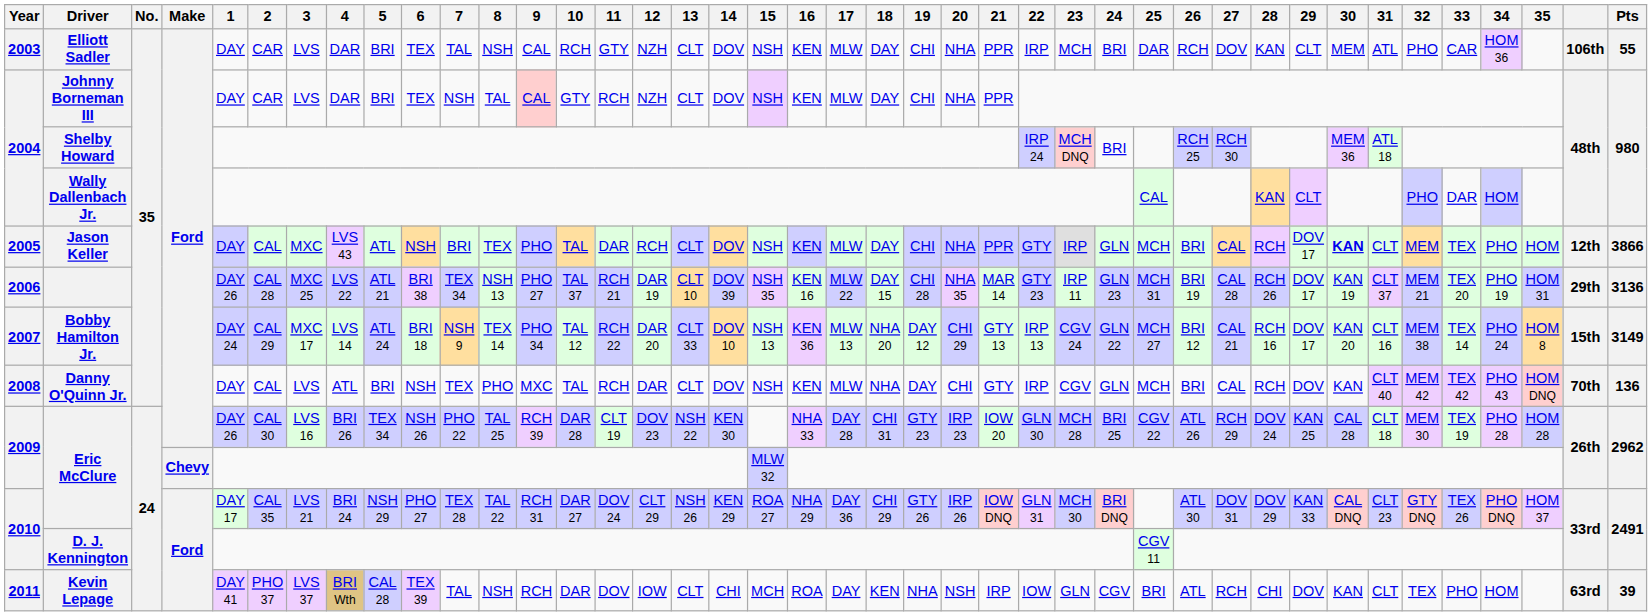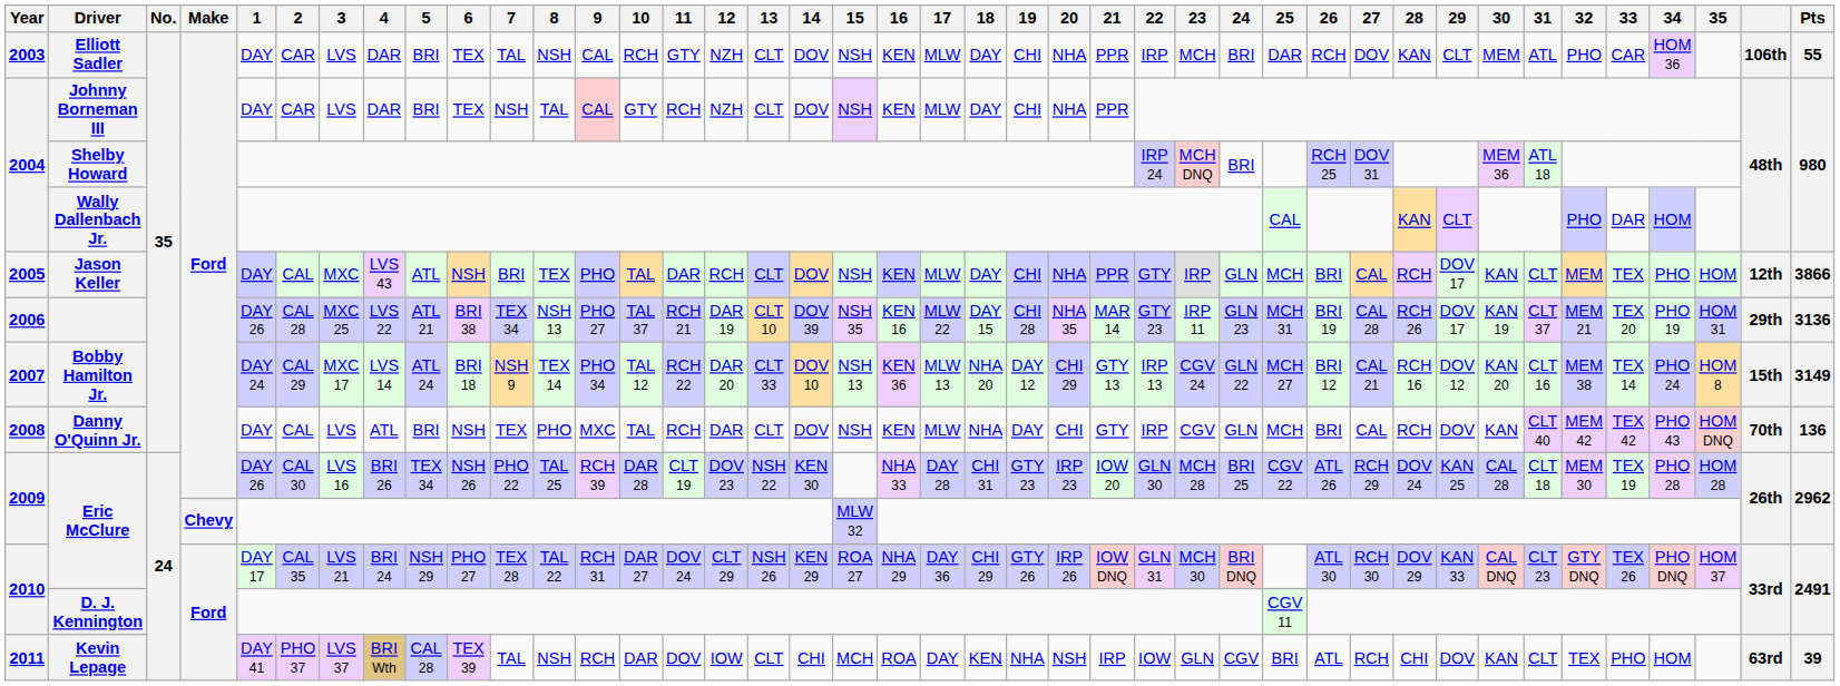 <table class="wikitable" style="text-align:center; font-size:75%">
 <tr>
 <th>Year</th>
 <th>Driver</th>
 <th>No.</th>
 <th>Make</th>
 <th>1</th>
 <th>2</th>
 <th>3</th>
 <th>4</th>
 <th>5</th>
 <th>6</th>
 <th>7</th>
 <th>8</th>
 <th>9</th>
 <th>10</th>
 <th>11</th>
 <th>12</th>
 <th>13</th>
 <th>14</th>
 <th>15</th>
 <th>16</th>
 <th>17</th>
 <th>18</th>
 <th>19</th>
 <th>20</th>
 <th>21</th>
 <th>22</th>
 <th>23</th>
 <th>24</th>
 <th>25</th>
 <th>26</th>
 <th>27</th>
 <th>28</th>
 <th>29</th>
 <th>30</th>
 <th>31</th>
 <th>32</th>
 <th>33</th>
 <th>34</th>
 <th>35</th>
 <th></th>
 <th>Pts</th>
 </tr>
 <tr>
 <th><a href='#'>2003</a></th>
 <th><a href='#'>Elliott Sadler</a></th>
 <th rowspan=8>35</th>
 <th rowspan=9><a href='#'>Ford</a></th>
 <td><a href='#'>DAY</a></td>
 <td><a href='#'>CAR</a></td>
 <td><a href='#'>LVS</a></td>
 <td><a href='#'>DAR</a></td>
 <td><a href='#'>BRI</a></td>
 <td><a href='#'>TEX</a></td>
 <td><a href='#'>TAL</a></td>
 <td><a href='#'>NSH</a></td>
 <td><a href='#'>CAL</a></td>
 <td><a href='#'>RCH</a></td>
 <td><a href='#'>GTY</a></td>
 <td><a href='#'>NZH</a></td>
 <td><a href='#'>CLT</a></td>
 <td><a href='#'>DOV</a></td>
 <td><a href='#'>NSH</a></td>
 <td><a href='#'>KEN</a></td>
 <td><a href='#'>MLW</a></td>
 <td><a href='#'>DAY</a></td>
 <td><a href='#'>CHI</a></td>
 <td><a href='#'>NHA</a></td>
 <td><a href='#'>PPR</a></td>
 <td><a href='#'>IRP</a></td>
 <td><a href='#'>MCH</a></td>
 <td><a href='#'>BRI</a></td>
 <td><a href='#'>DAR</a></td>
 <td><a href='#'>RCH</a></td>
 <td><a href='#'>DOV</a></td>
 <td><a href='#'>KAN</a></td>
 <td><a href='#'>CLT</a></td>
 <td><a href='#'>MEM</a></td>
 <td><a href='#'>ATL</a></td>
 <td><a href='#'>PHO</a></td>
 <td><a href='#'>CAR</a></td>
 <td style="background:#EFCFFF;"><a href='#'>HOM</a><br><small>36</small></td>
 <td></td>
 <th>106th</th>
 <th>55</th>
 </tr>
 <tr>
 <th rowspan=3><a href='#'>2004</a></th>
 <th><a href='#'>Johnny Borneman III</a></th>
 <td><a href='#'>DAY</a></td>
 <td><a href='#'>CAR</a></td>
 <td><a href='#'>LVS</a></td>
 <td><a href='#'>DAR</a></td>
 <td><a href='#'>BRI</a></td>
 <td><a href='#'>TEX</a></td>
 <td><a href='#'>NSH</a></td>
 <td><a href='#'>TAL</a></td>
 <td style="background:#FFCFCF;"><a href='#'>CAL</a><br></td>
 <td><a href='#'>GTY</a></td>
 <td><a href='#'>RCH</a></td>
 <td><a href='#'>NZH</a></td>
 <td><a href='#'>CLT</a></td>
 <td><a href='#'>DOV</a></td>
 <td style="background:#EFCFFF;"><a href='#'>NSH</a><br></td>
 <td><a href='#'>KEN</a></td>
 <td><a href='#'>MLW</a></td>
 <td><a href='#'>DAY</a></td>
 <td><a href='#'>CHI</a></td>
 <td><a href='#'>NHA</a></td>
 <td><a href='#'>PPR</a></td>
 <td colspan=14></td>
 <th rowspan=3>48th</th>
 <th rowspan=3>980</th>
 </tr>
 <tr>
 <th><a href='#'>Shelby Howard</a></th>
 <td colspan=21></td>
 <td style="background:#CFCFFF;"><a href='#'>IRP</a><br><small>24</small></td>
 <td style="background:#FFCFCF;"><a href='#'>MCH</a><br><small>DNQ</small></td>
 <td><a href='#'>BRI</a></td>
 <td></td>
 <td style="background:#CFCFFF;"><a href='#'>RCH</a><br><small>25</small></td>
-<td style="background:#CFCFFF;"><a href='#'>RCH</a><br><small>30</small></td>
+<td style="background:#CFCFFF;"><a href='#'>DOV</a><br><small>31</small></td>
 <td colspan=2></td>
 <td style="background:#EFCFFF;"><a href='#'>MEM</a><br><small>36</small></td>
 <td style="background:#DFFFDF;"><a href='#'>ATL</a><br><small>18</small></td>
 <td colspan=4></td>
 </tr>
 <tr>
 <th><a href='#'>Wally Dallenbach Jr.</a></th>
 <td colspan=24></td>
 <td style="background:#DFFFDF;"><a href='#'>CAL</a><br></td>
 <td colspan=2></td>
 <td style="background:#FFDF9F;"><a href='#'>KAN</a><br></td>
 <td style="background:#EFCFFF;"><a href='#'>CLT</a><br></td>
 <td colspan=2></td>
 <td style="background:#CFCFFF;"><a href='#'>PHO</a><br></td>
 <td><a href='#'>DAR</a></td>
 <td style="background:#CFCFFF;"><a href='#'>HOM</a><br></td>
 <td></td>
 </tr>
 <tr>
 <th><a href='#'>2005</a></th>
 <th><a href='#'>Jason Keller</a></th>
 <td style="background:#CFCFFF;"><a href='#'>DAY</a><br></td>
 <td style="background:#DFFFDF;"><a href='#'>CAL</a><br></td>
 <td style="background:#DFFFDF;"><a href='#'>MXC</a><br></td>
 <td style="background:#EFCFFF;"><a href='#'>LVS</a><br><small>43</small></td>
 <td style="background:#DFFFDF;"><a href='#'>ATL</a><br></td>
 <td style="background:#FFDF9F;"><a href='#'>NSH</a><br></td>
 <td style="background:#DFFFDF;"><a href='#'>BRI</a><br></td>
 <td style="background:#DFFFDF;"><a href='#'>TEX</a><br></td>
 <td style="background:#CFCFFF;"><a href='#'>PHO</a><br></td>
 <td style="background:#FFDF9F;"><a href='#'>TAL</a><br></td>
 <td style="background:#DFFFDF;"><a href='#'>DAR</a><br></td>
 <td style="background:#DFFFDF;"><a href='#'>RCH</a><br></td>
 <td style="background:#CFCFFF;"><a href='#'>CLT</a><br></td>
 <td style="background:#FFDF9F;"><a href='#'>DOV</a><br></td>
 <td style="background:#DFFFDF;"><a href='#'>NSH</a><br></td>
 <td style="background:#CFCFFF;"><a href='#'>KEN</a><br></td>
 <td style="background:#DFFFDF;"><a href='#'>MLW</a><br></td>
 <td style="background:#DFFFDF;"><a href='#'>DAY</a><br></td>
 <td style="background:#CFCFFF;"><a href='#'>CHI</a><br></td>
 <td style="background:#CFCFFF;"><a href='#'>NHA</a><br></td>
 <td style="background:#CFCFFF;"><a href='#'>PPR</a><br></td>
 <td style="background:#CFCFFF;"><a href='#'>GTY</a><br></td>
 <td style="background:#DFDFDF;"><a href='#'>IRP</a><br></td>
 <td style="background:#DFFFDF;"><a href='#'>GLN</a><br></td>
 <td style="background:#DFFFDF;"><a href='#'>MCH</a><br></td>
 <td style="background:#DFFFDF;"><a href='#'>BRI</a><br></td>
 <td style="background:#FFDF9F;"><a href='#'>CAL</a><br></td>
 <td style="background:#EFCFFF;"><a href='#'>RCH</a><br></td>
 <td style="background:#DFFFDF;"><a href='#'>DOV</a><br><small>17</small></td>
-<td style="background:#DFFFDF;"><strong><a href='#'>KAN</a><br></strong></td>
+<td style="background:#DFFFDF;"><a href='#'>KAN</a><br></td>
 <td style="background:#DFFFDF;"><a href='#'>CLT</a><br></td>
 <td style="background:#FFDF9F;"><a href='#'>MEM</a><br></td>
 <td style="background:#DFFFDF;"><a href='#'>TEX</a><br></td>
 <td style="background:#DFFFDF;"><a href='#'>PHO</a><br></td>
 <td style="background:#DFFFDF;"><a href='#'>HOM</a><br></td>
 <th>12th</th>
 <th>3866</th>
 </tr>
 <tr>
 <th><a href='#'>2006</a></th>
 <th></th>
 <td style="background:#CFCFFF;"><a href='#'>DAY</a><br><small>26</small></td>
 <td style="background:#CFCFFF;"><a href='#'>CAL</a><br><small>28</small></td>
 <td style="background:#CFCFFF;"><a href='#'>MXC</a><br><small>25</small></td>
 <td style="background:#CFCFFF;"><a href='#'>LVS</a><br><small>22</small></td>
 <td style="background:#CFCFFF;"><a href='#'>ATL</a><br><small>21</small></td>
 <td style="background:#EFCFFF;"><a href='#'>BRI</a><br><small>38</small></td>
 <td style="background:#CFCFFF;"><a href='#'>TEX</a><br><small>34</small></td>
 <td style="background:#DFFFDF;"><a href='#'>NSH</a><br><small>13</small></td>
 <td style="background:#CFCFFF;"><a href='#'>PHO</a><br><small>27</small></td>
 <td style="background:#CFCFFF;"><a href='#'>TAL</a><br><small>37</small></td>
 <td style="background:#CFCFFF;"><a href='#'>RCH</a><br><small>21</small></td>
 <td style="background:#DFFFDF;"><a href='#'>DAR</a><br><small>19</small></td>
 <td style="background:#FFDF9F;"><a href='#'>CLT</a><br><small>10</small></td>
 <td style="background:#CFCFFF;"><a href='#'>DOV</a><br><small>39</small></td>
 <td style="background:#EFCFFF;"><a href='#'>NSH</a><br><small>35</small></td>
 <td style="background:#DFFFDF;"><a href='#'>KEN</a><br><small>16</small></td>
 <td style="background:#CFCFFF;"><a href='#'>MLW</a><br><small>22</small></td>
 <td style="background:#DFFFDF;"><a href='#'>DAY</a><br><small>15</small></td>
 <td style="background:#CFCFFF;"><a href='#'>CHI</a><br><small>28</small></td>
 <td style="background:#EFCFFF;"><a href='#'>NHA</a><br><small>35</small></td>
 <td style="background:#DFFFDF;"><a href='#'>MAR</a><br><small>14</small></td>
 <td style="background:#CFCFFF;"><a href='#'>GTY</a><br><small>23</small></td>
 <td style="background:#DFFFDF;"><a href='#'>IRP</a><br><small>11</small></td>
 <td style="background:#CFCFFF;"><a href='#'>GLN</a><br><small>23</small></td>
 <td style="background:#CFCFFF;"><a href='#'>MCH</a><br><small>31</small></td>
 <td style="background:#DFFFDF;"><a href='#'>BRI</a><br><small>19</small></td>
 <td style="background:#CFCFFF;"><a href='#'>CAL</a><br><small>28</small></td>
 <td style="background:#CFCFFF;"><a href='#'>RCH</a><br><small>26</small></td>
 <td style="background:#DFFFDF;"><a href='#'>DOV</a><br><small>17</small></td>
 <td style="background:#DFFFDF;"><a href='#'>KAN</a><br><small>19</small></td>
 <td style="background:#EFCFFF;"><a href='#'>CLT</a><br><small>37</small></td>
 <td style="background:#CFCFFF;"><a href='#'>MEM</a><br><small>21</small></td>
 <td style="background:#DFFFDF;"><a href='#'>TEX</a><br><small>20</small></td>
 <td style="background:#DFFFDF;"><a href='#'>PHO</a><br><small>19</small></td>
 <td style="background:#CFCFFF;"><a href='#'>HOM</a><br><small>31</small></td>
 <th>29th</th>
 <th>3136</th>
 </tr>
 <tr>
 <th><a href='#'>2007</a></th>
 <th><a href='#'>Bobby Hamilton Jr.</a></th>
 <td style="background:#CFCFFF;"><a href='#'>DAY</a><br><small>24</small></td>
 <td style="background:#CFCFFF;"><a href='#'>CAL</a><br><small>29</small></td>
 <td style="background:#DFFFDF;"><a href='#'>MXC</a><br><small>17</small></td>
 <td style="background:#DFFFDF;"><a href='#'>LVS</a><br><small>14</small></td>
 <td style="background:#CFCFFF;"><a href='#'>ATL</a><br><small>24</small></td>
 <td style="background:#DFFFDF;"><a href='#'>BRI</a><br><small>18</small></td>
 <td style="background:#FFDF9F;"><a href='#'>NSH</a><br><small>9</small></td>
 <td style="background:#DFFFDF;"><a href='#'>TEX</a><br><small>14</small></td>
 <td style="background:#CFCFFF;"><a href='#'>PHO</a><br><small>34</small></td>
 <td style="background:#DFFFDF;"><a href='#'>TAL</a><br><small>12</small></td>
 <td style="background:#CFCFFF;"><a href='#'>RCH</a><br><small>22</small></td>
 <td style="background:#DFFFDF;"><a href='#'>DAR</a><br><small>20</small></td>
 <td style="background:#CFCFFF;"><a href='#'>CLT</a><br><small>33</small></td>
 <td style="background:#FFDF9F;"><a href='#'>DOV</a><br><small>10</small></td>
 <td style="background:#DFFFDF;"><a href='#'>NSH</a><br><small>13</small></td>
 <td style="background:#EFCFFF;"><a href='#'>KEN</a><br><small>36</small></td>
 <td style="background:#DFFFDF;"><a href='#'>MLW</a><br><small>13</small></td>
 <td style="background:#DFFFDF;"><a href='#'>NHA</a><br><small>20</small></td>
 <td style="background:#DFFFDF;"><a href='#'>DAY</a><br><small>12</small></td>
 <td style="background:#CFCFFF;"><a href='#'>CHI</a><br><small>29</small></td>
 <td style="background:#DFFFDF;"><a href='#'>GTY</a><br><small>13</small></td>
 <td style="background:#DFFFDF;"><a href='#'>IRP</a><br><small>13</small></td>
 <td style="background:#CFCFFF;"><a href='#'>CGV</a><br><small>24</small></td>
 <td style="background:#CFCFFF;"><a href='#'>GLN</a><br><small>22</small></td>
 <td style="background:#CFCFFF;"><a href='#'>MCH</a><br><small>27</small></td>
 <td style="background:#DFFFDF;"><a href='#'>BRI</a><br><small>12</small></td>
 <td style="background:#CFCFFF;"><a href='#'>CAL</a><br><small>21</small></td>
 <td style="background:#DFFFDF;"><a href='#'>RCH</a><br><small>16</small></td>
-<td style="background:#DFFFDF;"><a href='#'>DOV</a><br><small>17</small></td>
+<td style="background:#DFFFDF;"><a href='#'>DOV</a><br><small>12</small></td>
 <td style="background:#DFFFDF;"><a href='#'>KAN</a><br><small>20</small></td>
 <td style="background:#DFFFDF;"><a href='#'>CLT</a><br><small>16</small></td>
 <td style="background:#CFCFFF;"><a href='#'>MEM</a><br><small>38</small></td>
 <td style="background:#DFFFDF;"><a href='#'>TEX</a><br><small>14</small></td>
 <td style="background:#CFCFFF;"><a href='#'>PHO</a><br><small>24</small></td>
 <td style="background:#FFDF9F;"><a href='#'>HOM</a><br><small>8</small></td>
 <th>15th</th>
 <th>3149</th>
 </tr>
 <tr>
 <th><a href='#'>2008</a></th>
 <th><a href='#'>Danny O'Quinn Jr.</a></th>
 <td><a href='#'>DAY</a></td>
 <td><a href='#'>CAL</a></td>
 <td><a href='#'>LVS</a></td>
 <td><a href='#'>ATL</a></td>
 <td><a href='#'>BRI</a></td>
 <td><a href='#'>NSH</a></td>
 <td><a href='#'>TEX</a></td>
 <td><a href='#'>PHO</a></td>
 <td><a href='#'>MXC</a></td>
 <td><a href='#'>TAL</a></td>
 <td><a href='#'>RCH</a></td>
 <td><a href='#'>DAR</a></td>
 <td><a href='#'>CLT</a></td>
 <td><a href='#'>DOV</a></td>
 <td><a href='#'>NSH</a></td>
 <td><a href='#'>KEN</a></td>
 <td><a href='#'>MLW</a></td>
 <td><a href='#'>NHA</a></td>
 <td><a href='#'>DAY</a></td>
 <td><a href='#'>CHI</a></td>
 <td><a href='#'>GTY</a></td>
 <td><a href='#'>IRP</a></td>
 <td><a href='#'>CGV</a></td>
 <td><a href='#'>GLN</a></td>
 <td><a href='#'>MCH</a></td>
 <td><a href='#'>BRI</a></td>
 <td><a href='#'>CAL</a></td>
 <td><a href='#'>RCH</a></td>
 <td><a href='#'>DOV</a></td>
 <td><a href='#'>KAN</a></td>
 <td style="background:#EFCFFF;"><a href='#'>CLT</a><br><small>40</small></td>
 <td style="background:#EFCFFF;"><a href='#'>MEM</a><br><small>42</small></td>
 <td style="background:#EFCFFF;"><a href='#'>TEX</a><br><small>42</small></td>
 <td style="background:#EFCFFF;"><a href='#'>PHO</a><br><small>43</small></td>
 <td style="background:#FFCFCF;"><a href='#'>HOM</a><br><small>DNQ</small></td>
 <th>70th</th>
 <th>136</th>
 </tr>
 <tr>
 <th rowspan=2><a href='#'>2009</a></th>
 <th rowspan=3><a href='#'>Eric McClure</a></th>
 <th rowspan=5>24</th>
 <td style="background:#CFCFFF;"><a href='#'>DAY</a><br><small>26</small></td>
 <td style="background:#CFCFFF;"><a href='#'>CAL</a><br><small>30</small></td>
 <td style="background:#DFFFDF;"><a href='#'>LVS</a><br><small>16</small></td>
 <td style="background:#CFCFFF;"><a href='#'>BRI</a><br><small>26</small></td>
 <td style="background:#CFCFFF;"><a href='#'>TEX</a><br><small>34</small></td>
 <td style="background:#CFCFFF;"><a href='#'>NSH</a><br><small>26</small></td>
 <td style="background:#CFCFFF;"><a href='#'>PHO</a><br><small>22</small></td>
 <td style="background:#CFCFFF;"><a href='#'>TAL</a><br><small>25</small></td>
 <td style="background:#EFCFFF;"><a href='#'>RCH</a><br><small>39</small></td>
 <td style="background:#CFCFFF;"><a href='#'>DAR</a><br><small>28</small></td>
 <td style="background:#DFFFDF;"><a href='#'>CLT</a><br><small>19</small></td>
 <td style="background:#CFCFFF;"><a href='#'>DOV</a><br><small>23</small></td>
 <td style="background:#CFCFFF;"><a href='#'>NSH</a><br><small>22</small></td>
 <td style="background:#CFCFFF;"><a href='#'>KEN</a><br><small>30</small></td>
 <td></td>
 <td style="background:#EFCFFF;"><a href='#'>NHA</a><br><small>33</small></td>
 <td style="background:#CFCFFF;"><a href='#'>DAY</a><br><small>28</small></td>
 <td style="background:#CFCFFF;"><a href='#'>CHI</a><br><small>31</small></td>
 <td style="background:#CFCFFF;"><a href='#'>GTY</a><br><small>23</small></td>
 <td style="background:#CFCFFF;"><a href='#'>IRP</a><br><small>23</small></td>
 <td style="background:#DFFFDF;"><a href='#'>IOW</a><br><small>20</small></td>
 <td style="background:#CFCFFF;"><a href='#'>GLN</a><br><small>30</small></td>
 <td style="background:#CFCFFF;"><a href='#'>MCH</a><br><small>28</small></td>
 <td style="background:#CFCFFF;"><a href='#'>BRI</a><br><small>25</small></td>
 <td style="background:#CFCFFF;"><a href='#'>CGV</a><br><small>22</small></td>
 <td style="background:#CFCFFF;"><a href='#'>ATL</a><br><small>26</small></td>
 <td style="background:#CFCFFF;"><a href='#'>RCH</a><br><small>29</small></td>
 <td style="background:#CFCFFF;"><a href='#'>DOV</a><br><small>24</small></td>
 <td style="background:#CFCFFF;"><a href='#'>KAN</a><br><small>25</small></td>
 <td style="background:#CFCFFF;"><a href='#'>CAL</a><br><small>28</small></td>
 <td style="background:#DFFFDF;"><a href='#'>CLT</a><br><small>18</small></td>
 <td style="background:#EFCFFF;"><a href='#'>MEM</a><br><small>30</small></td>
 <td style="background:#DFFFDF;"><a href='#'>TEX</a><br><small>19</small></td>
 <td style="background:#EFCFFF;"><a href='#'>PHO</a><br><small>28</small></td>
 <td style="background:#CFCFFF;"><a href='#'>HOM</a><br><small>28</small></td>
 <th rowspan=2>26th</th>
 <th rowspan=2>2962</th>
 </tr>
 <tr>
 <th><a href='#'>Chevy</a></th>
 <td colspan=14></td>
 <td style="background:#CFCFFF;"><a href='#'>MLW</a><br><small>32</small></td>
 <td colspan=20></td>
 </tr>
 <tr>
 <th rowspan=2><a href='#'>2010</a></th>
 <th rowspan=3><a href='#'>Ford</a></th>
 <td style="background:#DFFFDF;"><a href='#'>DAY</a><br><small>17</small></td>
 <td style="background:#CFCFFF;"><a href='#'>CAL</a><br><small>35</small></td>
 <td style="background:#CFCFFF;"><a href='#'>LVS</a><br><small>21</small></td>
 <td style="background:#CFCFFF;"><a href='#'>BRI</a><br><small>24</small></td>
 <td style="background:#CFCFFF;"><a href='#'>NSH</a><br><small>29</small></td>
 <td style="background:#CFCFFF;"><a href='#'>PHO</a><br><small>27</small></td>
 <td style="background:#CFCFFF;"><a href='#'>TEX</a><br><small>28</small></td>
 <td style="background:#CFCFFF;"><a href='#'>TAL</a><br><small>22</small></td>
 <td style="background:#CFCFFF;"><a href='#'>RCH</a><br><small>31</small></td>
 <td style="background:#CFCFFF;"><a href='#'>DAR</a><br><small>27</small></td>
 <td style="background:#CFCFFF;"><a href='#'>DOV</a><br><small>24</small></td>
 <td style="background:#CFCFFF;"><a href='#'>CLT</a><br><small>29</small></td>
 <td style="background:#CFCFFF;"><a href='#'>NSH</a><br><small>26</small></td>
 <td style="background:#CFCFFF;"><a href='#'>KEN</a><br><small>29</small></td>
 <td style="background:#CFCFFF;"><a href='#'>ROA</a><br><small>27</small></td>
 <td style="background:#CFCFFF;"><a href='#'>NHA</a><br><small>29</small></td>
 <td style="background:#CFCFFF;"><a href='#'>DAY</a><br><small>36</small></td>
 <td style="background:#CFCFFF;"><a href='#'>CHI</a><br><small>29</small></td>
 <td style="background:#CFCFFF;"><a href='#'>GTY</a><br><small>26</small></td>
 <td style="background:#CFCFFF;"><a href='#'>IRP</a><br><small>26</small></td>
 <td style="background:#FFCFCF;"><a href='#'>IOW</a><br><small>DNQ</small></td>
 <td style="background:#EFCFFF;"><a href='#'>GLN</a><br><small>31</small></td>
 <td style="background:#CFCFFF;"><a href='#'>MCH</a><br><small>30</small></td>
 <td style="background:#FFCFCF;"><a href='#'>BRI</a><br><small>DNQ</small></td>
 <td></td>
 <td style="background:#CFCFFF;"><a href='#'>ATL</a><br><small>30</small></td>
-<td style="background:#CFCFFF;"><a href='#'>DOV</a><br><small>31</small></td>
+<td style="background:#CFCFFF;"><a href='#'>RCH</a><br><small>30</small></td>
 <td style="background:#CFCFFF;"><a href='#'>DOV</a><br><small>29</small></td>
 <td style="background:#CFCFFF;"><a href='#'>KAN</a><br><small>33</small></td>
 <td style="background:#FFCFCF;"><a href='#'>CAL</a><br><small>DNQ</small></td>
 <td style="background:#CFCFFF;"><a href='#'>CLT</a><br><small>23</small></td>
 <td style="background:#FFCFCF;"><a href='#'>GTY</a><br><small>DNQ</small></td>
 <td style="background:#CFCFFF;"><a href='#'>TEX</a><br><small>26</small></td>
 <td style="background:#FFCFCF;"><a href='#'>PHO</a><br><small>DNQ</small></td>
 <td style="background:#EFCFFF;"><a href='#'>HOM</a><br><small>37</small></td>
 <th rowspan=2>33rd</th>
 <th rowspan=2>2491</th>
 </tr>
 <tr>
 <th><a href='#'>D. J. Kennington</a></th>
 <td colspan=24></td>
 <td style="background:#DFFFDF;"><a href='#'>CGV</a><br><small>11</small></td>
 <td colspan=11></td>
 </tr>
 <tr>
 <th><a href='#'>2011</a></th>
 <th><a href='#'>Kevin Lepage</a></th>
 <td style="background:#EFCFFF;"><a href='#'>DAY</a><br><small>41</small></td>
 <td style="background:#EFCFFF;"><a href='#'>PHO</a><br><small>37</small></td>
 <td style="background:#EFCFFF;"><a href='#'>LVS</a><br><small>37</small></td>
 <td style="background:#DFC484;"><a href='#'>BRI</a><br><small>Wth</small></td>
 <td style="background:#CFCFFF;"><a href='#'>CAL</a><br><small>28</small></td>
 <td style="background:#EFCFFF;"><a href='#'>TEX</a><br><small>39</small></td>
 <td><a href='#'>TAL</a></td>
 <td><a href='#'>NSH</a></td>
 <td><a href='#'>RCH</a></td>
 <td><a href='#'>DAR</a></td>
 <td><a href='#'>DOV</a></td>
 <td><a href='#'>IOW</a></td>
 <td><a href='#'>CLT</a></td>
 <td><a href='#'>CHI</a></td>
 <td><a href='#'>MCH</a></td>
 <td><a href='#'>ROA</a></td>
 <td><a href='#'>DAY</a></td>
 <td><a href='#'>KEN</a></td>
 <td><a href='#'>NHA</a></td>
 <td><a href='#'>NSH</a></td>
 <td><a href='#'>IRP</a></td>
 <td><a href='#'>IOW</a></td>
 <td><a href='#'>GLN</a></td>
 <td><a href='#'>CGV</a></td>
 <td><a href='#'>BRI</a></td>
 <td><a href='#'>ATL</a></td>
 <td><a href='#'>RCH</a></td>
 <td><a href='#'>CHI</a></td>
 <td><a href='#'>DOV</a></td>
 <td><a href='#'>KAN</a></td>
 <td><a href='#'>CLT</a></td>
 <td><a href='#'>TEX</a></td>
 <td><a href='#'>PHO</a></td>
 <td><a href='#'>HOM</a></td>
 <td></td>
 <th>63rd</th>
 <th>39</th>
 </tr>
 </table>
